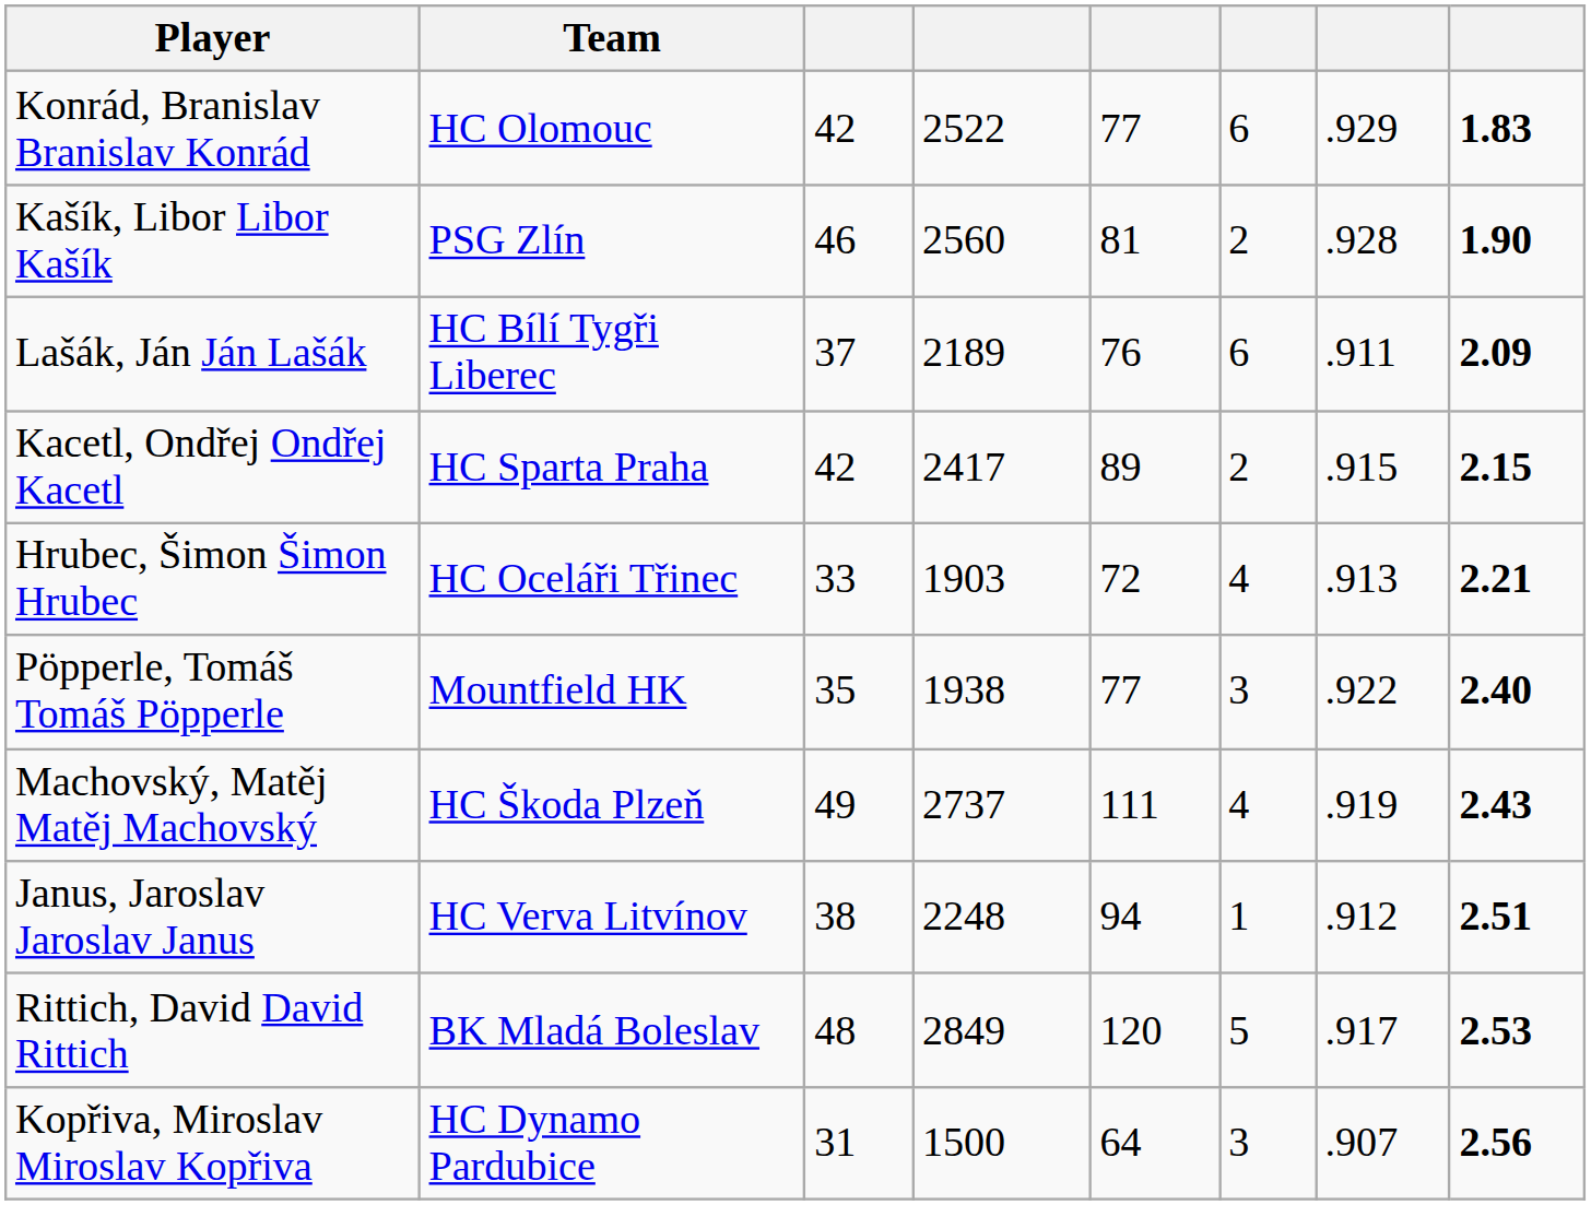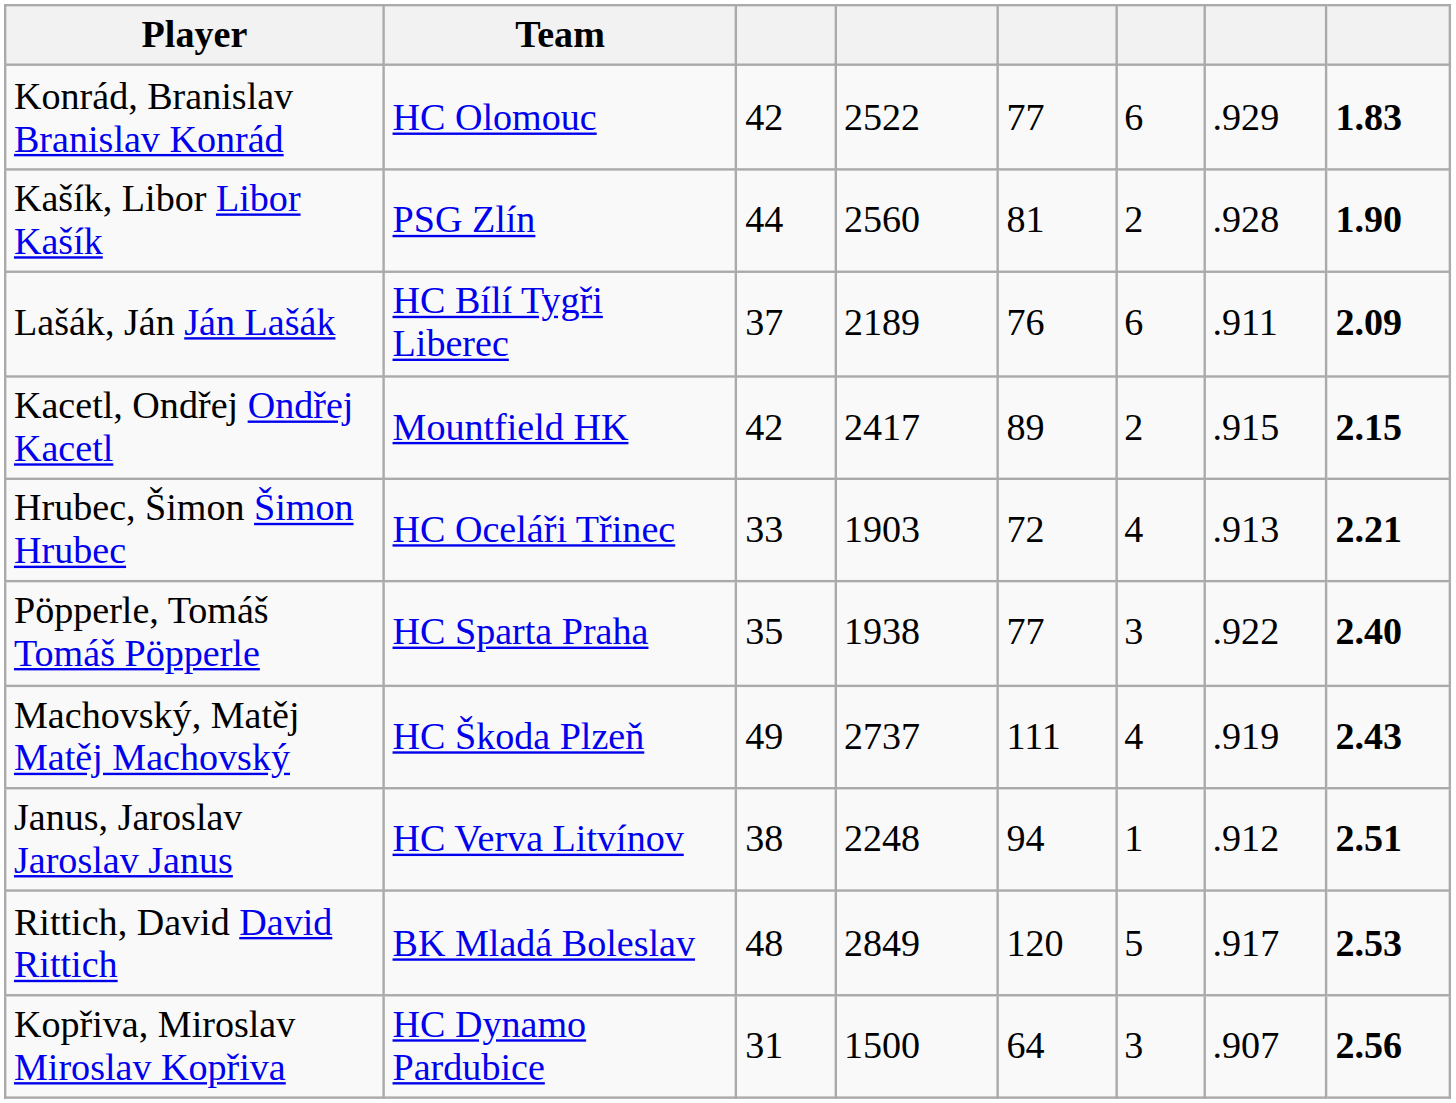 <table class="wikitable sortable">
 <tr>
 <th style="width: 15em;">Player</th>
 <th style="width: 14em;">Team</th>
 <th style="width: 3.5em;"></th>
 <th style="width: 6em;"></th>
 <th style="width: 4em;"></th>
 <th style="width: 3.5em;"></th>
 <th style="width: 4em;"></th>
 <th style="width: 4em;"></th>
 </tr>
 <tr>
 <td><span>Konrád, Branislav</span> <a href='#'>Branislav Konrád</a></td>
 <td><a href='#'>HC Olomouc</a></td>
 <td>42</td>
 <td>2522</td>
 <td>77</td>
 <td>6</td>
 <td>.929</td>
 <td><strong>1.83</strong></td>
 </tr>
 <tr>
 <td><span>Kašík, Libor</span> <a href='#'>Libor Kašík</a></td>
 <td><a href='#'>PSG Zlín</a></td>
-<td>46</td>
+<td>44</td>
 <td>2560</td>
 <td>81</td>
 <td>2</td>
 <td>.928</td>
 <td><strong>1.90</strong></td>
 </tr>
 <tr>
 <td><span>Lašák, Ján</span> <a href='#'>Ján Lašák</a></td>
 <td><a href='#'>HC Bílí Tygři Liberec</a></td>
 <td>37</td>
 <td>2189</td>
 <td>76</td>
 <td>6</td>
 <td>.911</td>
 <td><strong>2.09</strong></td>
 </tr>
 <tr>
 <td><span>Kacetl, Ondřej</span> <a href='#'>Ondřej Kacetl</a></td>
-<td><a href='#'>HC Sparta Praha</a></td>
+<td><a href='#'>Mountfield HK</a></td>
 <td>42</td>
 <td>2417</td>
 <td>89</td>
 <td>2</td>
 <td>.915</td>
 <td><strong>2.15</strong></td>
 </tr>
 <tr>
 <td><span>Hrubec, Šimon</span> <a href='#'>Šimon Hrubec</a></td>
 <td><a href='#'>HC Oceláři Třinec</a></td>
 <td>33</td>
 <td>1903</td>
 <td>72</td>
 <td>4</td>
 <td>.913</td>
 <td><strong>2.21</strong></td>
 </tr>
 <tr>
 <td><span>Pöpperle, Tomáš</span> <a href='#'>Tomáš Pöpperle</a></td>
-<td><a href='#'>Mountfield HK</a></td>
+<td><a href='#'>HC Sparta Praha</a></td>
 <td>35</td>
 <td>1938</td>
 <td>77</td>
 <td>3</td>
 <td>.922</td>
 <td><strong>2.40</strong></td>
 </tr>
 <tr>
 <td><span>Machovský, Matěj</span> <a href='#'>Matěj Machovský</a></td>
 <td><a href='#'>HC Škoda Plzeň</a></td>
 <td>49</td>
 <td>2737</td>
 <td>111</td>
 <td>4</td>
 <td>.919</td>
 <td><strong>2.43</strong></td>
 </tr>
 <tr>
 <td><span>Janus, Jaroslav</span> <a href='#'>Jaroslav Janus</a></td>
 <td><a href='#'>HC Verva Litvínov</a></td>
 <td>38</td>
 <td>2248</td>
 <td>94</td>
 <td>1</td>
 <td>.912</td>
 <td><strong>2.51</strong></td>
 </tr>
 <tr>
 <td><span>Rittich, David</span> <a href='#'>David Rittich</a></td>
 <td><a href='#'>BK Mladá Boleslav</a></td>
 <td>48</td>
 <td>2849</td>
 <td>120</td>
 <td>5</td>
 <td>.917</td>
 <td><strong>2.53</strong></td>
 </tr>
 <tr>
 <td><span>Kopřiva, Miroslav</span> <a href='#'>Miroslav Kopřiva</a></td>
 <td><a href='#'>HC Dynamo Pardubice</a></td>
 <td>31</td>
 <td>1500</td>
 <td>64</td>
 <td>3</td>
 <td>.907</td>
 <td><strong>2.56</strong></td>
 </tr>
 </table>
